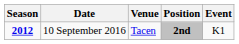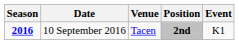 <table class="wikitable" style="text-align:center; font-size:95%;">
 <tr>
 <th>Season</th>
 <th>Date</th>
 <th>Venue</th>
 <th>Position</th>
 <th>Event</th>
 </tr>
 <tr>
-<td><strong><a href='#'>2012</a></strong></td>
+<td><strong><a href='#'>2016</a></strong></td>
 <td align=right>10 September 2016</td>
 <td align=left><a href='#'>Tacen</a></td>
 <td bgcolor=silver><strong>2nd</strong></td>
 <td>K1</td>
 </tr>
 </table>
